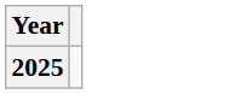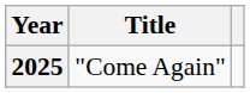 <table class="wikitable plainrowheaders sortable">
 <tr>
 <th scope="col">Year</th>
+<th scope="col">Title</th>
 <th scope="col" class="unsortable"></th>
 </tr>
 <tr>
 <th scope="row">2025</th>
+<td>"Come Again"</td>
 <td></td>
 </tr>
 </table>
